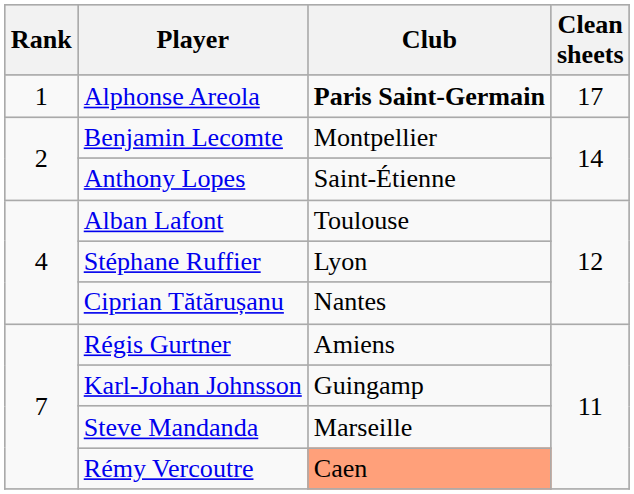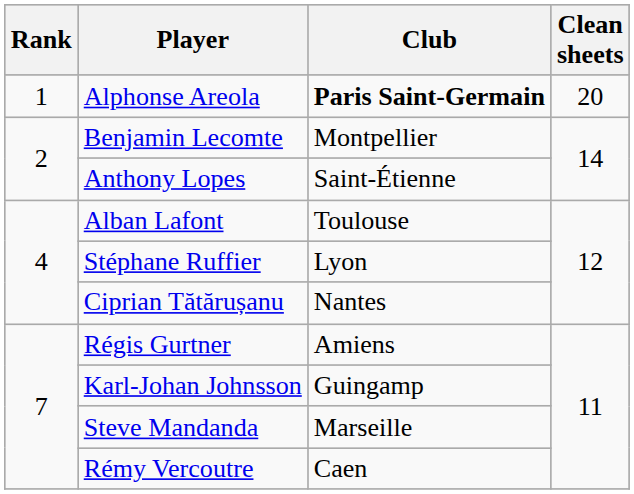 <table class="wikitable" style="text-align:center">
 <tr>
 <th>Rank</th>
 <th>Player</th>
 <th>Club</th>
 <th>Clean<br>sheets</th>
 </tr>
 <tr>
 <td>1</td>
 <td align="left"> <a href='#'>Alphonse Areola</a></td>
 <td align="left"><strong>Paris Saint-Germain</strong></td>
-<td>17</td>
+<td>20</td>
 </tr>
 <tr>
 <td rowspan="2">2</td>
 <td align="left"> <a href='#'>Benjamin Lecomte</a></td>
 <td align="left">Montpellier</td>
 <td rowspan="2">14</td>
 </tr>
 <tr>
 <td align="left"> <a href='#'>Anthony Lopes</a></td>
 <td align="left">Saint-Étienne</td>
 </tr>
 <tr>
 <td rowspan="3">4</td>
 <td align="left"> <a href='#'>Alban Lafont</a></td>
 <td align="left">Toulouse</td>
 <td rowspan="3">12</td>
 </tr>
 <tr>
 <td align="left"> <a href='#'>Stéphane Ruffier</a></td>
 <td align="left">Lyon</td>
 </tr>
 <tr>
 <td align="left"> <a href='#'>Ciprian Tătărușanu</a></td>
 <td align="left">Nantes</td>
 </tr>
 <tr>
 <td rowspan="4">7</td>
 <td align="left"> <a href='#'>Régis Gurtner</a></td>
 <td align="left">Amiens</td>
 <td rowspan="4">11</td>
 </tr>
 <tr>
 <td align="left"> <a href='#'>Karl-Johan Johnsson</a></td>
 <td align="left">Guingamp</td>
 </tr>
 <tr>
 <td align="left"> <a href='#'>Steve Mandanda</a></td>
 <td align="left">Marseille</td>
 </tr>
 <tr>
 <td align="left"> <a href='#'>Rémy Vercoutre</a></td>
-<td align="left" style="background: lightsalmon;">Caen</td>
+<td align="left">Caen</td>
 </tr>
 </table>
